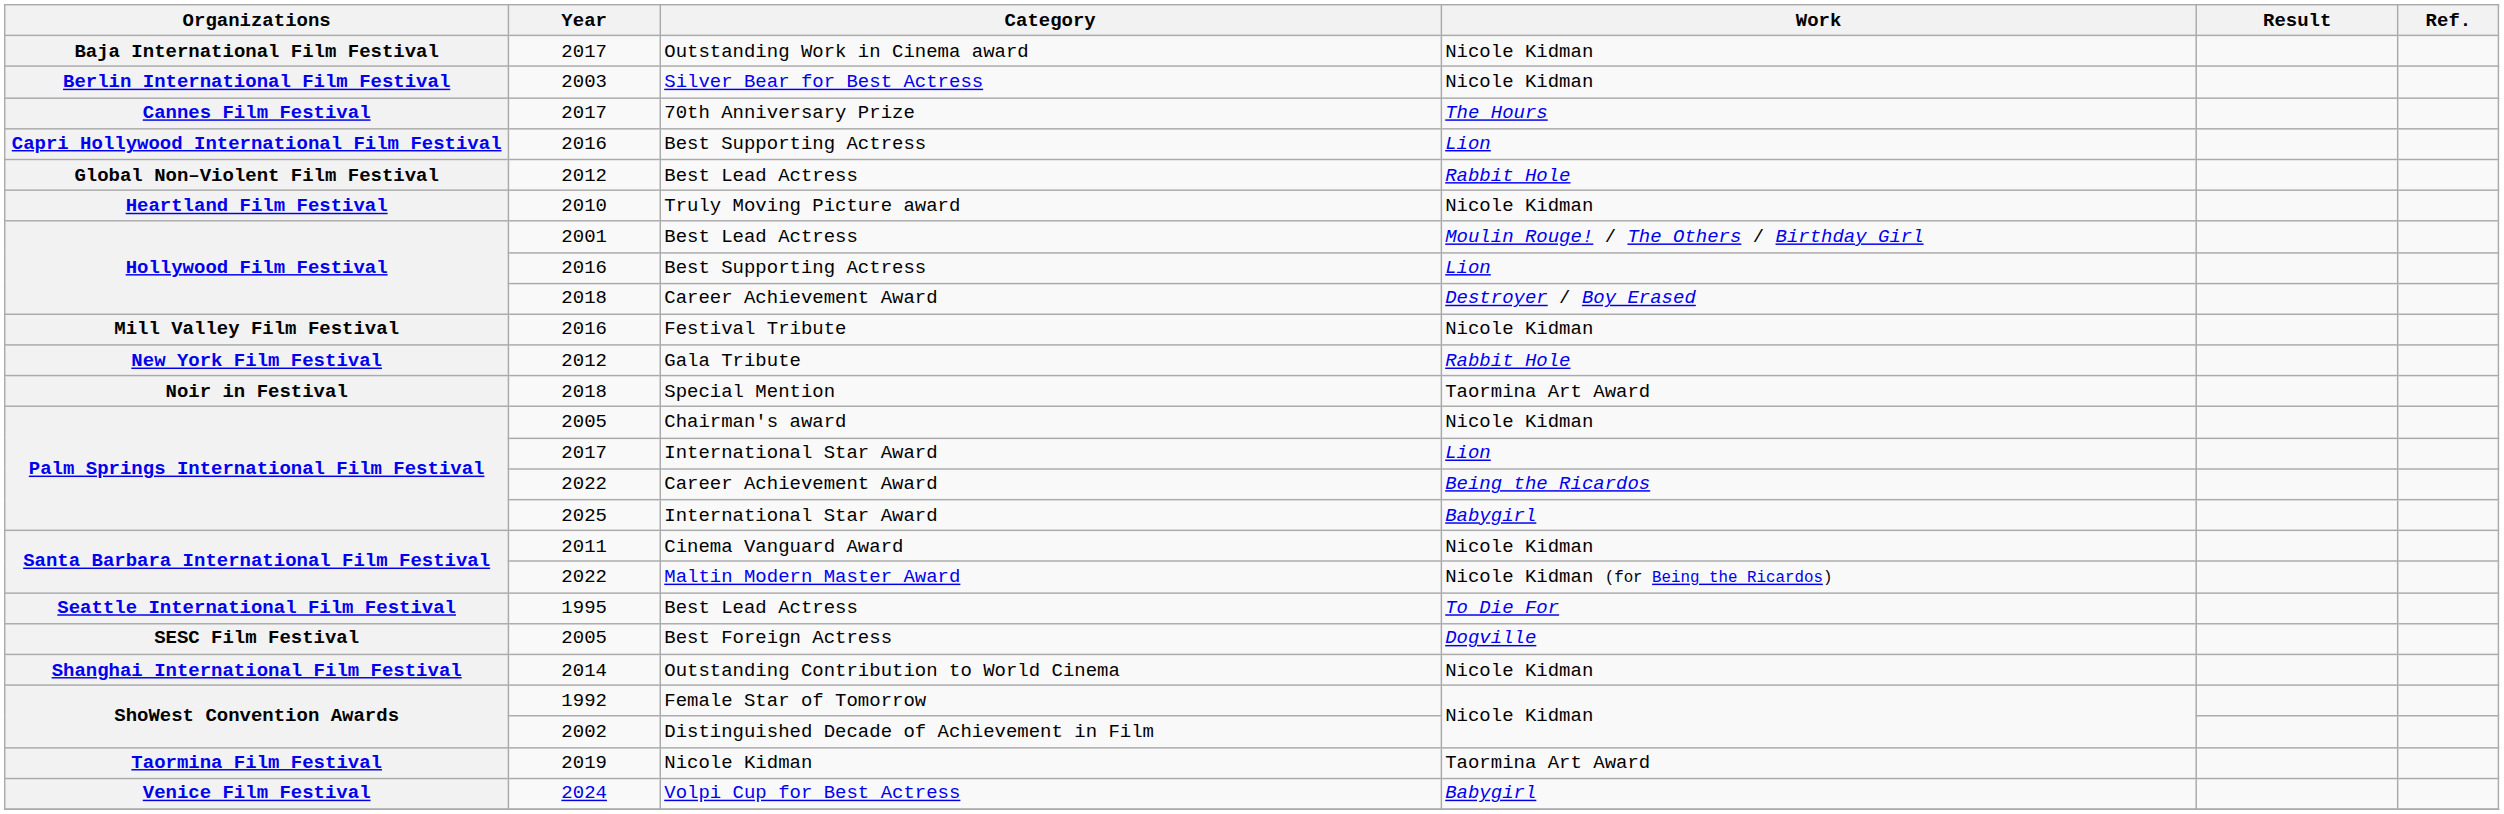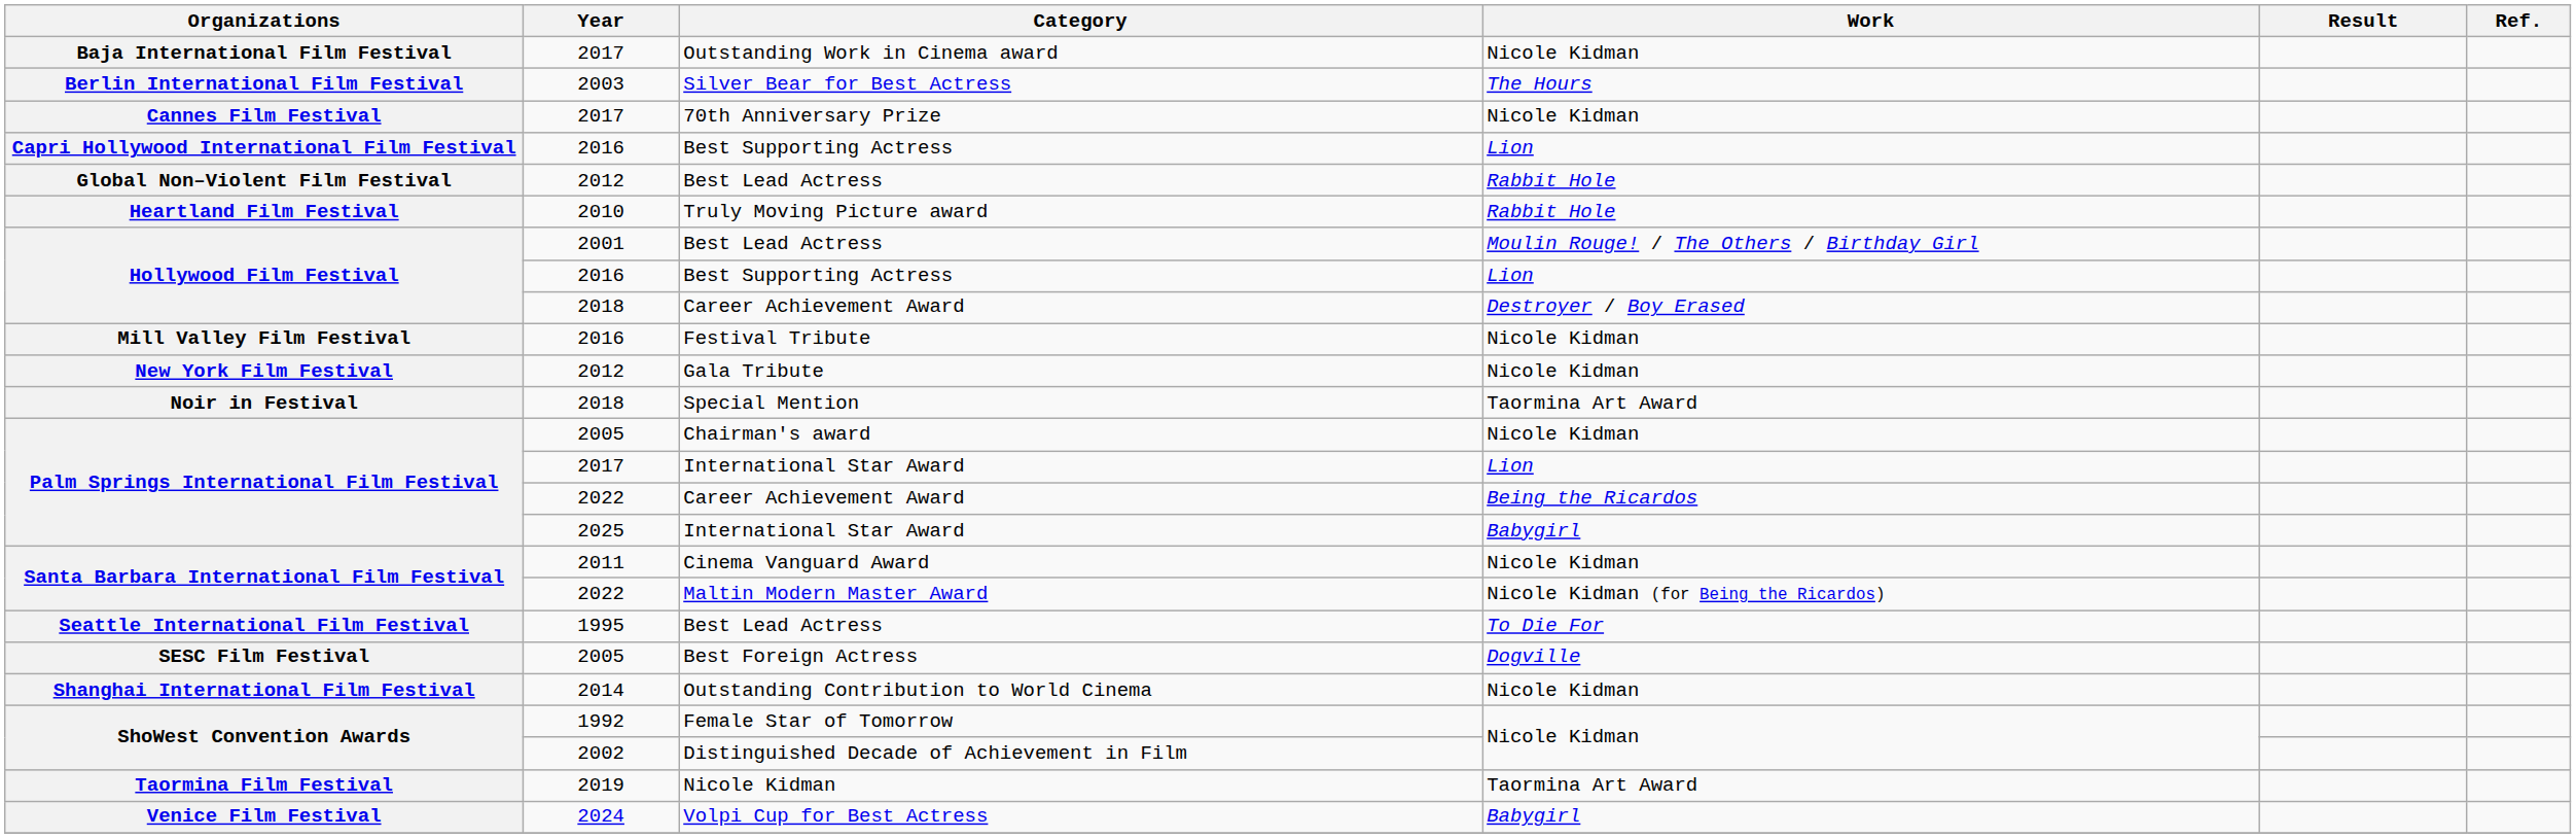 <table class="wikitable sortable plainrowheaders">
 <tr>
 <th scope="col" style="width:20%;">Organizations</th>
 <th scope="col" style="width:6%;">Year</th>
 <th scope="col" style="width:31%;">Category</th>
 <th scope="col" style="width:30%;">Work</th>
 <th scope="col" style="width:8%;">Result</th>
 <th scope="col" style="width:4%;" class="unsortable">Ref.</th>
 </tr>
 <tr>
 <th rowspan="1" scope="row">Baja International Film Festival</th>
 <td style="text-align:center;">2017</td>
 <td>Outstanding Work in Cinema award</td>
 <td>Nicole Kidman</td>
 <td></td>
 <td></td>
 </tr>
 <tr>
 <th rowspan="1" scope="row"><a href='#'>Berlin International Film Festival</a></th>
 <td style="text-align:center;">2003</td>
 <td><a href='#'>Silver Bear for Best Actress</a></td>
-<td>Nicole Kidman</td>
+<td><em><a href='#'>The Hours</a></em></td>
 <td></td>
 <td></td>
 </tr>
 <tr>
 <th rowspan="1" scope="row"><a href='#'>Cannes Film Festival</a></th>
 <td style="text-align:center;">2017</td>
 <td>70th Anniversary Prize</td>
-<td><em><a href='#'>The Hours</a></em></td>
+<td>Nicole Kidman</td>
 <td></td>
 <td></td>
 </tr>
 <tr>
 <th rowspan="1" scope="row"><a href='#'>Capri Hollywood International Film Festival</a></th>
 <td style="text-align:center;">2016</td>
 <td>Best Supporting Actress</td>
 <td><em><a href='#'>Lion</a></em></td>
 <td></td>
 <td></td>
 </tr>
 <tr>
 <th rowspan="1" scope="row">Global Non–Violent Film Festival</th>
 <td style="text-align:center;">2012</td>
 <td>Best Lead Actress</td>
 <td><em><a href='#'>Rabbit Hole</a></em></td>
 <td></td>
 <td></td>
 </tr>
 <tr>
 <th rowspan="1" scope="row"><a href='#'>Heartland Film Festival</a></th>
 <td style="text-align:center;">2010</td>
 <td>Truly Moving Picture award</td>
-<td>Nicole Kidman</td>
+<td><em><a href='#'>Rabbit Hole</a></em></td>
 <td></td>
 <td></td>
 </tr>
 <tr>
 <th rowspan="3" scope="row"><a href='#'>Hollywood Film Festival</a></th>
 <td style="text-align:center;">2001</td>
 <td>Best Lead Actress</td>
 <td><em><a href='#'>Moulin Rouge!</a></em> / <em><a href='#'>The Others</a></em> / <em><a href='#'>Birthday Girl</a></em></td>
 <td></td>
 <td></td>
 </tr>
 <tr>
 <td style="text-align:center;">2016</td>
 <td>Best Supporting Actress</td>
 <td><em><a href='#'>Lion</a></em></td>
 <td></td>
 <td></td>
 </tr>
 <tr>
 <td style="text-align:center;">2018</td>
 <td>Career Achievement Award</td>
 <td><em><a href='#'>Destroyer</a></em> / <em><a href='#'>Boy Erased</a></em></td>
 <td></td>
 <td></td>
 </tr>
 <tr>
 <th rowspan="1" scope="row">Mill Valley Film Festival</th>
 <td style="text-align:center;">2016</td>
 <td>Festival Tribute</td>
 <td>Nicole Kidman</td>
 <td></td>
 <td></td>
 </tr>
 <tr>
 <th rowspan="1" scope="row"><a href='#'>New York Film Festival</a></th>
 <td style="text-align:center;">2012</td>
 <td>Gala Tribute</td>
-<td><em><a href='#'>Rabbit Hole</a></em></td>
+<td>Nicole Kidman</td>
 <td></td>
 <td></td>
 </tr>
 <tr>
 <th rowspan="1" scope="row">Noir in Festival</th>
 <td style="text-align:center;">2018</td>
 <td>Special Mention</td>
 <td>Taormina Art Award</td>
 <td></td>
 <td></td>
 </tr>
 <tr>
 <th rowspan="4" scope="row"><a href='#'>Palm Springs International Film Festival</a></th>
 <td style="text-align:center;">2005</td>
 <td>Chairman's award</td>
 <td>Nicole Kidman</td>
 <td></td>
 <td></td>
 </tr>
 <tr>
 <td style="text-align:center;">2017</td>
 <td>International Star Award</td>
 <td><em><a href='#'>Lion</a></em></td>
 <td></td>
 <td></td>
 </tr>
 <tr>
 <td style="text-align:center;">2022</td>
 <td>Career Achievement Award</td>
 <td><em><a href='#'>Being the Ricardos</a></em></td>
 <td></td>
 <td></td>
 </tr>
 <tr>
 <td style="text-align:center;">2025</td>
 <td>International Star Award</td>
 <td><em><a href='#'>Babygirl</a></em></td>
 <td></td>
 <td></td>
 </tr>
 <tr>
 <th rowspan="2" scope="row"><a href='#'>Santa Barbara International Film Festival</a></th>
 <td style="text-align:center;">2011</td>
 <td>Cinema Vanguard Award</td>
 <td>Nicole Kidman</td>
 <td></td>
 <td></td>
 </tr>
 <tr>
 <td style="text-align:center;">2022</td>
 <td><a href='#'>Maltin Modern Master Award</a></td>
 <td>Nicole Kidman <small>(for <a href='#'>Being the Ricardos</a>)</small></td>
 <td></td>
 <td></td>
 </tr>
 <tr>
 <th rowspan="1" scope="row"><a href='#'>Seattle International Film Festival</a></th>
 <td style="text-align:center;">1995</td>
 <td>Best Lead Actress</td>
 <td><em><a href='#'>To Die For</a></em></td>
 <td></td>
 <td></td>
 </tr>
 <tr>
 <th rowspan="1" scope="row">SESC Film Festival</th>
 <td style="text-align:center;">2005</td>
 <td>Best Foreign Actress</td>
 <td><em><a href='#'>Dogville</a></em></td>
 <td></td>
 <td></td>
 </tr>
 <tr>
 <th rowspan="1" scope="row"><a href='#'>Shanghai International Film Festival</a></th>
 <td style="text-align:center;">2014</td>
 <td>Outstanding Contribution to World Cinema</td>
 <td>Nicole Kidman</td>
 <td></td>
 <td></td>
 </tr>
 <tr>
 <th rowspan="2" scope="row">ShoWest Convention Awards</th>
 <td style="text-align:center;">1992</td>
 <td>Female Star of Tomorrow</td>
 <td rowspan="2">Nicole Kidman</td>
 <td></td>
 <td></td>
 </tr>
 <tr>
 <td style="text-align:center;">2002</td>
 <td>Distinguished Decade of Achievement in Film</td>
 <td></td>
 <td></td>
 </tr>
 <tr>
 <th rowspan="1" scope="row"><a href='#'>Taormina Film Festival</a></th>
 <td style="text-align:center;">2019</td>
 <td>Nicole Kidman</td>
 <td>Taormina Art Award</td>
 <td></td>
 <td></td>
 </tr>
 <tr>
 <th scope="row"><a href='#'>Venice Film Festival</a></th>
 <td style="text-align:center;"><a href='#'>2024</a></td>
 <td><a href='#'>Volpi Cup for Best Actress</a></td>
 <td><em><a href='#'>Babygirl</a></em></td>
 <td></td>
 <td></td>
 </tr>
 <tr>
 </tr>
 </table>
